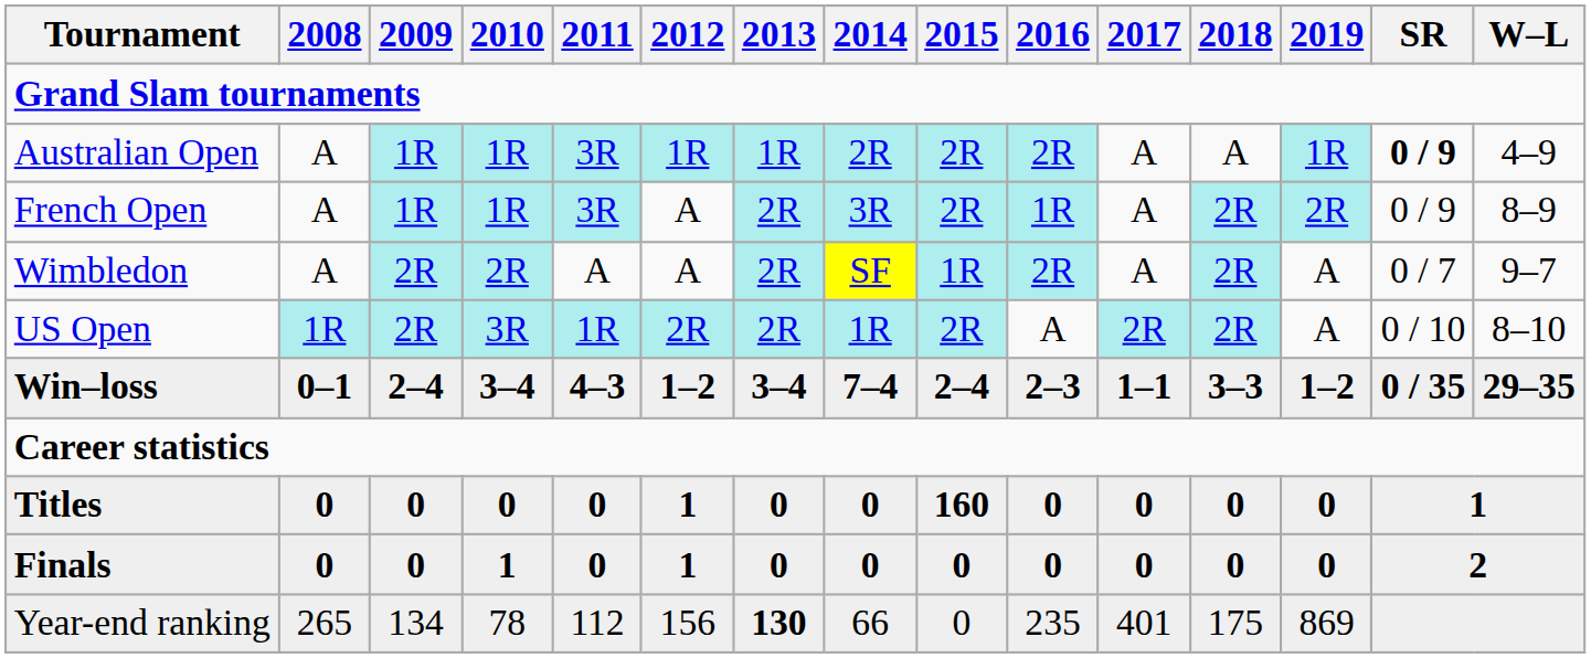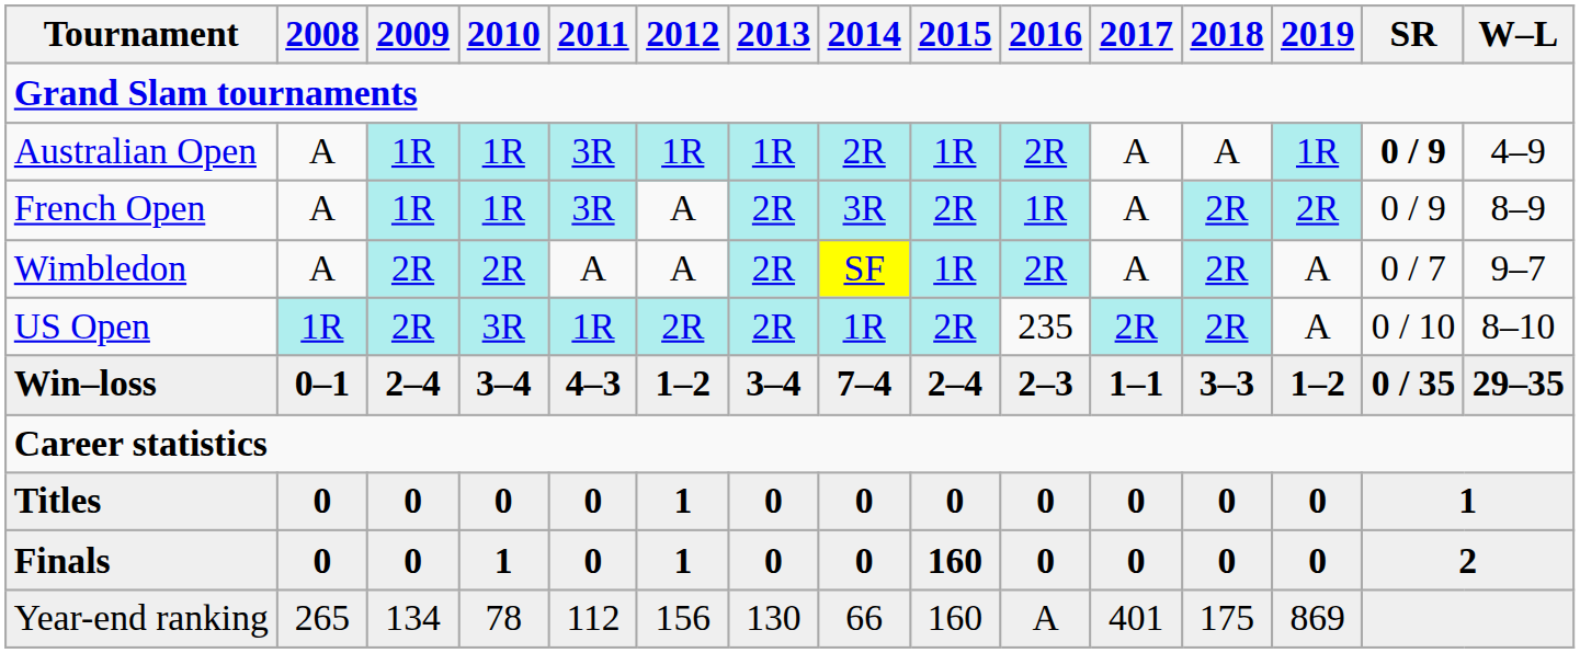 <table class=wikitable style=text-align:center;>
 <tr>
 <th>Tournament</th>
 <th><a href='#'>2008</a></th>
 <th><a href='#'>2009</a></th>
 <th><a href='#'>2010</a></th>
 <th><a href='#'>2011</a></th>
 <th><a href='#'>2012</a></th>
 <th><a href='#'>2013</a></th>
 <th><a href='#'>2014</a></th>
 <th><a href='#'>2015</a></th>
 <th><a href='#'>2016</a></th>
 <th><a href='#'>2017</a></th>
 <th><a href='#'>2018</a></th>
 <th><a href='#'>2019</a></th>
 <th>SR</th>
 <th>W–L</th>
 </tr>
 <tr>
 <td colspan=15 align=left><strong><a href='#'>Grand Slam tournaments</a></strong></td>
 </tr>
 <tr>
 <td align=left><a href='#'>Australian Open</a></td>
 <td>A</td>
 <td bgcolor=afeeee><a href='#'>1R</a></td>
 <td bgcolor=afeeee><a href='#'>1R</a></td>
 <td bgcolor=afeeee><a href='#'>3R</a></td>
 <td bgcolor=afeeee><a href='#'>1R</a></td>
 <td bgcolor=afeeee><a href='#'>1R</a></td>
 <td bgcolor=afeeee><a href='#'>2R</a></td>
-<td bgcolor=afeeee><a href='#'>2R</a></td>
+<td bgcolor=afeeee><a href='#'>1R</a></td>
 <td bgcolor=afeeee><a href='#'>2R</a></td>
 <td>A</td>
 <td>A</td>
 <td bgcolor=afeeee><a href='#'>1R</a></td>
 <td><strong>0 / 9</strong></td>
 <td>4–9</td>
 </tr>
 <tr>
 <td align=left><a href='#'>French Open</a></td>
 <td>A</td>
 <td bgcolor=afeeee><a href='#'>1R</a></td>
 <td bgcolor=afeeee><a href='#'>1R</a></td>
 <td bgcolor=afeeee><a href='#'>3R</a></td>
 <td>A</td>
 <td bgcolor=afeeee><a href='#'>2R</a></td>
 <td bgcolor=afeeee><a href='#'>3R</a></td>
 <td bgcolor=afeeee><a href='#'>2R</a></td>
 <td bgcolor=afeeee><a href='#'>1R</a></td>
 <td>A</td>
 <td bgcolor=afeeee><a href='#'>2R</a></td>
 <td bgcolor=afeeee><a href='#'>2R</a></td>
 <td>0 / 9</td>
 <td>8–9</td>
 </tr>
 <tr>
 <td align=left><a href='#'>Wimbledon</a></td>
 <td>A</td>
 <td bgcolor=afeeee><a href='#'>2R</a></td>
 <td bgcolor=afeeee><a href='#'>2R</a></td>
 <td>A</td>
 <td>A</td>
 <td bgcolor=afeeee><a href='#'>2R</a></td>
 <td bgcolor=yellow><a href='#'>SF</a></td>
 <td bgcolor=afeeee><a href='#'>1R</a></td>
 <td bgcolor=afeeee><a href='#'>2R</a></td>
 <td>A</td>
 <td bgcolor=afeeee><a href='#'>2R</a></td>
 <td>A</td>
 <td>0 / 7</td>
 <td>9–7</td>
 </tr>
 <tr>
 <td align=left><a href='#'>US Open</a></td>
 <td bgcolor=afeeee><a href='#'>1R</a></td>
 <td bgcolor=afeeee><a href='#'>2R</a></td>
 <td bgcolor=afeeee><a href='#'>3R</a></td>
 <td bgcolor=afeeee><a href='#'>1R</a></td>
 <td bgcolor=afeeee><a href='#'>2R</a></td>
 <td bgcolor=afeeee><a href='#'>2R</a></td>
 <td bgcolor=afeeee><a href='#'>1R</a></td>
 <td bgcolor=afeeee><a href='#'>2R</a></td>
-<td>A</td>
+<td>235</td>
 <td bgcolor=afeeee><a href='#'>2R</a></td>
 <td bgcolor=afeeee><a href='#'>2R</a></td>
 <td>A</td>
 <td>0 / 10</td>
 <td>8–10</td>
 </tr>
 <tr style=background:#efefef;font-weight:bold>
 <td style="text-align:left">Win–loss</td>
 <td>0–1</td>
 <td>2–4</td>
 <td>3–4</td>
 <td>4–3</td>
 <td>1–2</td>
 <td>3–4</td>
 <td>7–4</td>
 <td>2–4</td>
 <td>2–3</td>
 <td>1–1</td>
 <td>3–3</td>
 <td>1–2</td>
 <td>0 / 35</td>
 <td>29–35</td>
 </tr>
 <tr>
 <td colspan=15 align=left><strong>Career statistics</strong></td>
 </tr>
 <tr style="font-weight:bold; background:#efefef;">
 <td style="text-align:left">Titles</td>
 <td>0</td>
 <td>0</td>
 <td>0</td>
 <td>0</td>
 <td>1</td>
 <td>0</td>
 <td>0</td>
-<td>160</td>
+<td>0</td>
 <td>0</td>
 <td>0</td>
 <td>0</td>
 <td>0</td>
 <td colspan="2">1</td>
 </tr>
 <tr style=background:#efefef;font-weight:bold>
 <td style="text-align:left">Finals</td>
 <td>0</td>
 <td>0</td>
 <td>1</td>
 <td>0</td>
 <td>1</td>
 <td>0</td>
 <td>0</td>
-<td>0</td>
+<td>160</td>
 <td>0</td>
 <td>0</td>
 <td>0</td>
 <td>0</td>
 <td colspan="2">2</td>
 </tr>
 <tr bgcolor=efefef>
 <td align=left>Year-end ranking</td>
 <td>265</td>
 <td>134</td>
 <td>78</td>
 <td>112</td>
 <td>156</td>
-<td><strong>130</strong></td>
+<td>130</td>
 <td>66</td>
-<td>0</td>
-<td>235</td>
+<td>160</td>
+<td>A</td>
 <td>401</td>
 <td>175</td>
 <td>869</td>
 <td colspan="2"></td>
 </tr>
 </table>
